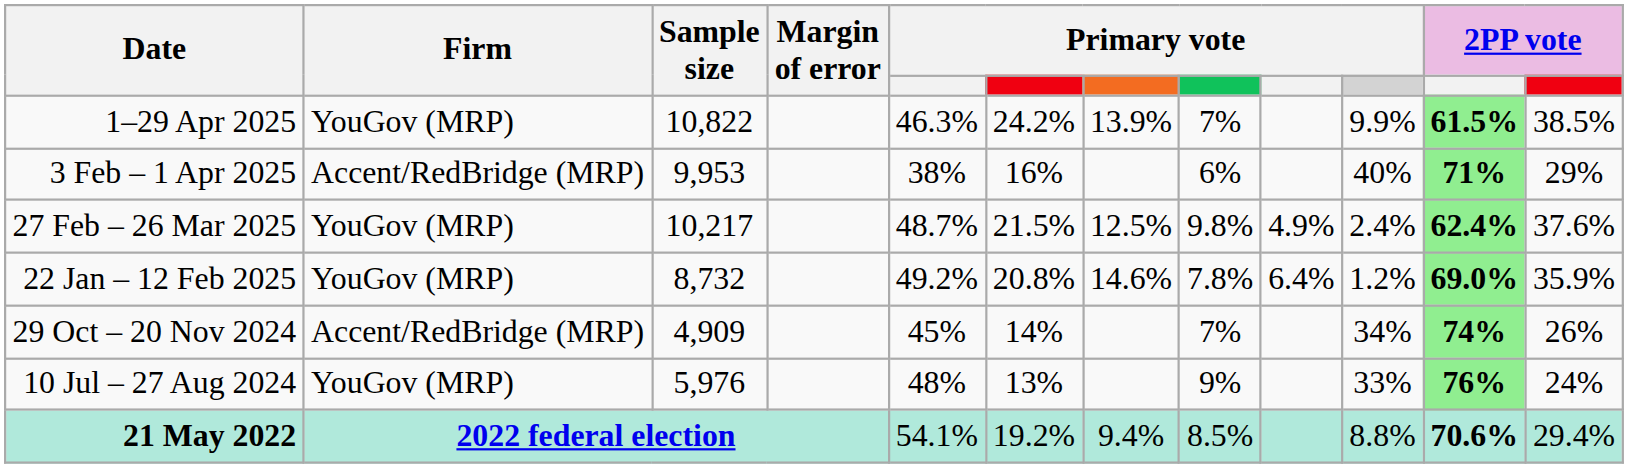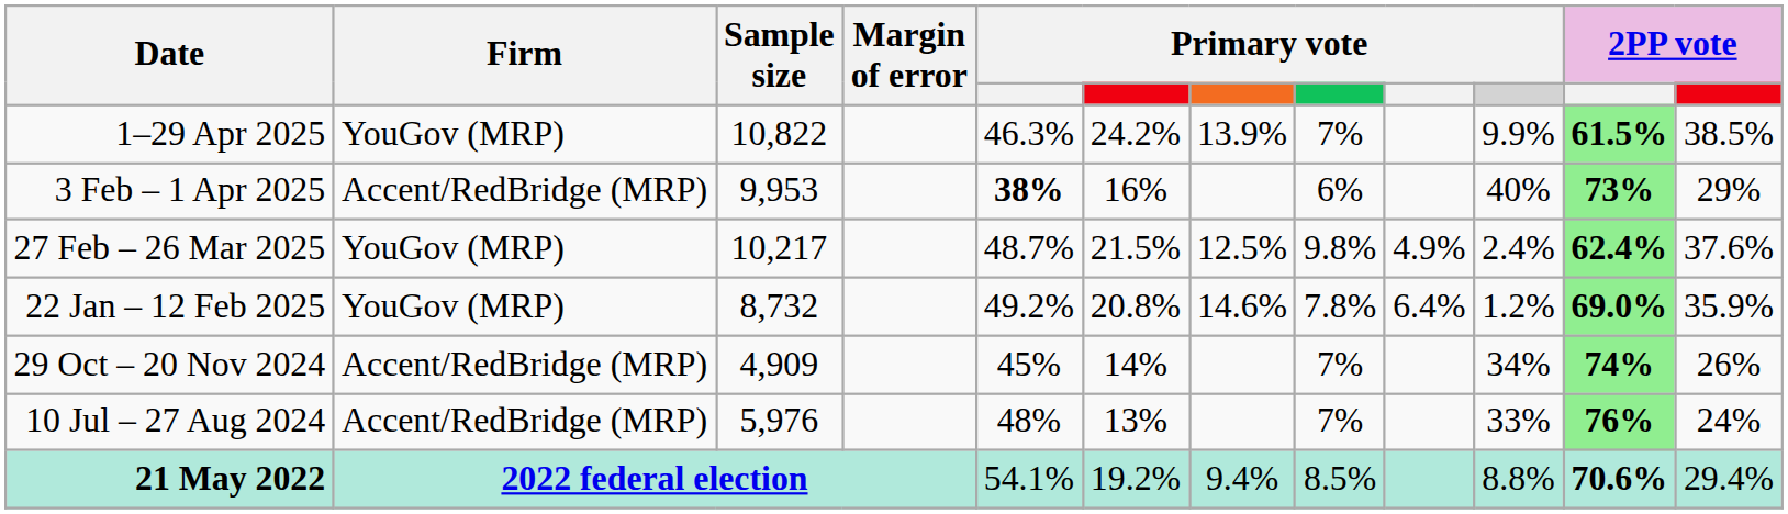 <table class="nowrap wikitable tpl-blanktable" style=text-align:center;font-size:90%>
 <tr>
 <th rowspan=2>Date</th>
 <th rowspan=2>Firm</th>
 <th rowspan=2>Sample<br>size</th>
 <th rowspan=2>Margin<br>of error</th>
 <th colspan=6>Primary vote</th>
 <th colspan=2 class=unsortable style=background:#ebbce3><a href='#'>2PP vote</a></th>
 </tr>
 <tr>
 <th style=background:></th>
 <th style="background:#F00011"></th>
 <th style=background:#f36c21></th>
 <th style=background:#10C25B></th>
 <th style=background:></th>
 <th style=background:lightgray></th>
 <th style=background:></th>
 <th style="background:#F00011"></th>
 </tr>
 <tr>
 <td align=right>1–29 Apr 2025</td>
 <td align=left>YouGov (MRP)</td>
 <td>10,822</td>
 <td></td>
 <td>46.3%</td>
 <td>24.2%</td>
 <td>13.9%</td>
 <td>7%</td>
 <td></td>
 <td>9.9%</td>
 <th style="background:#90ee90">61.5%</th>
 <td>38.5%</td>
 </tr>
 <tr>
 <td align=right>3 Feb – 1 Apr 2025</td>
 <td align=left>Accent/RedBridge (MRP)</td>
 <td>9,953</td>
 <td></td>
-<td>38%</td>
+<td><strong>38%</strong></td>
 <td>16%</td>
 <td></td>
 <td>6%</td>
 <td></td>
 <td>40%</td>
-<th style="background:#90ee90">71%</th>
+<th style="background:#90ee90">73%</th>
 <td>29%</td>
 </tr>
 <tr>
 <td align=right>27 Feb – 26 Mar 2025</td>
 <td align=left>YouGov (MRP)</td>
 <td>10,217</td>
 <td></td>
 <td>48.7%</td>
 <td>21.5%</td>
 <td>12.5%</td>
 <td>9.8%</td>
 <td>4.9%</td>
 <td>2.4%</td>
 <th style="background:#90ee90">62.4%</th>
 <td>37.6%</td>
 </tr>
 <tr>
 <td align=right>22 Jan – 12 Feb 2025</td>
 <td align=left>YouGov (MRP)</td>
 <td>8,732</td>
 <td></td>
 <td>49.2%</td>
 <td>20.8%</td>
 <td>14.6%</td>
 <td>7.8%</td>
 <td>6.4%</td>
 <td>1.2%</td>
 <th style="background:#90ee90">69.0%</th>
 <td>35.9%</td>
 </tr>
 <tr>
 <td align=right>29 Oct – 20 Nov 2024</td>
 <td align=left>Accent/RedBridge (MRP)</td>
 <td>4,909</td>
 <td></td>
 <td>45%</td>
 <td>14%</td>
 <td></td>
 <td>7%</td>
 <td></td>
 <td>34%</td>
 <th style="background:#90ee90">74%</th>
 <td>26%</td>
 </tr>
 <tr>
 <td align=right>10 Jul – 27 Aug 2024</td>
-<td align=left>YouGov (MRP)</td>
+<td align=left>Accent/RedBridge (MRP)</td>
 <td>5,976</td>
 <td></td>
 <td>48%</td>
 <td>13%</td>
 <td></td>
-<td>9%</td>
+<td>7%</td>
 <td></td>
 <td>33%</td>
 <th style="background:#90ee90">76%</th>
 <td>24%</td>
 </tr>
 <tr style="background:#b0e9db">
 <td style="text-align:right" data-sort-value="21-May-2022"><strong>21 May 2022</strong></td>
 <td colspan="3" style="text-align:center"><strong><a href='#'>2022 federal election</a></strong></td>
 <td>54.1%</td>
 <td>19.2%</td>
 <td>9.4%</td>
 <td>8.5%</td>
 <td></td>
 <td>8.8%</td>
 <td><strong>70.6%</strong></td>
 <td>29.4%</td>
 </tr>
 </table>
